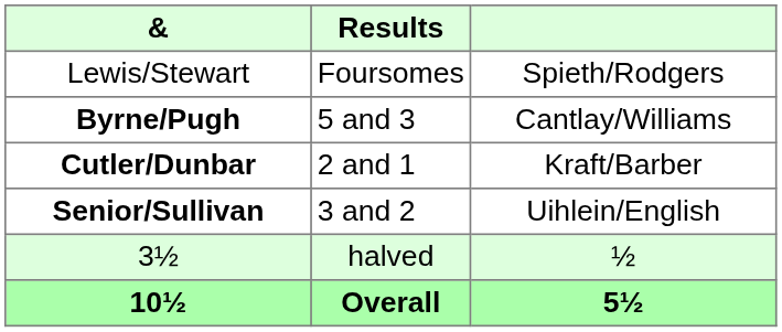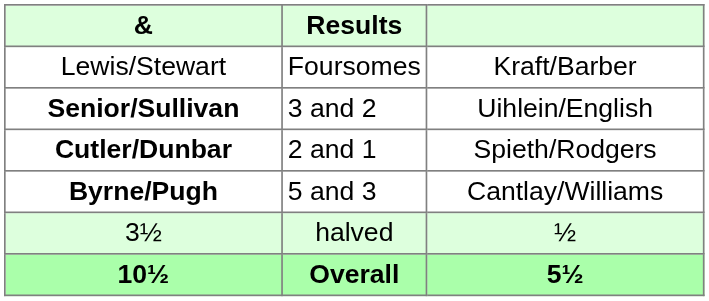 <table border="1" cellpadding="3" style="border-collapse:collapse; text-align:center;">
 <tr style="background:#ddffdd;">
 <th width=160> & </th>
 <th>Results</th>
 <th width=160></th>
 </tr>
 <tr>
 <td>Lewis/Stewart</td>
 <td>Foursomes</td>
+<td>Kraft/Barber</td>
+</tr>
+<tr>
+<td><strong>Senior/Sullivan</strong></td>
+<td align=left> 3 and 2</td>
+<td>Uihlein/English</td>
+</tr>
+<tr>
+<td><strong>Cutler/Dunbar</strong></td>
+<td align=left> 2 and 1</td>
 <td>Spieth/Rodgers</td>
 </tr>
 <tr>
 <td><strong>Byrne/Pugh</strong></td>
 <td align=left> 5 and 3</td>
 <td>Cantlay/Williams</td>
-</tr>
-<tr>
-<td><strong>Cutler/Dunbar</strong></td>
-<td align=left> 2 and 1</td>
-<td>Kraft/Barber</td>
-</tr>
-<tr>
-<td><strong>Senior/Sullivan</strong></td>
-<td align=left> 3 and 2</td>
-<td>Uihlein/English</td>
 </tr>
 <tr style="background:#ddffdd;">
 <td>3½</td>
 <td>halved</td>
 <td>½</td>
 </tr>
 <tr style="background:#aaffaa;">
 <th>10½</th>
 <th>Overall</th>
 <th>5½</th>
 </tr>
 </table>
